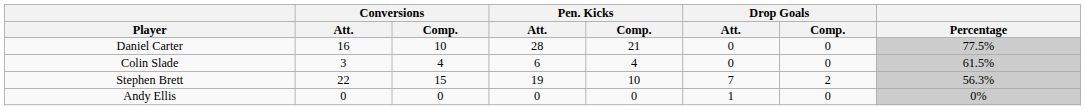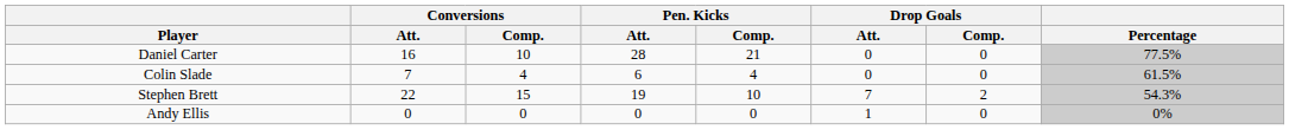 <table class="wikitable" style="text-align:center; line-height: 90%; font-size:90%;" width=80%>
 <tr>
 <th></th>
 <th colspan=2>Conversions</th>
 <th colspan=2>Pen. Kicks</th>
 <th colspan=2>Drop Goals</th>
 <th></th>
 </tr>
 <tr>
 <th width=27%>Player</th>
 <th width=9%>Att.</th>
 <th width=9%>Comp.</th>
 <th width=9%>Att.</th>
 <th width=9%>Comp.</th>
 <th width=9%>Att.</th>
 <th width=9%>Comp.</th>
 <th width=19%>Percentage</th>
 </tr>
 <tr>
 <td>Daniel Carter</td>
 <td>16</td>
 <td>10</td>
 <td>28</td>
 <td>21</td>
 <td>0</td>
 <td>0</td>
 <td bgcolor=#cccccc>77.5%</td>
 </tr>
 <tr>
 <td>Colin Slade</td>
-<td>3</td>
+<td>7</td>
 <td>4</td>
 <td>6</td>
 <td>4</td>
 <td>0</td>
 <td>0</td>
 <td bgcolor=#cccccc>61.5%</td>
 </tr>
 <tr>
 <td>Stephen Brett</td>
 <td>22</td>
 <td>15</td>
 <td>19</td>
 <td>10</td>
 <td>7</td>
 <td>2</td>
-<td bgcolor=#cccccc>56.3%</td>
+<td bgcolor=#cccccc>54.3%</td>
 </tr>
 <tr>
 <td>Andy Ellis</td>
 <td>0</td>
 <td>0</td>
 <td>0</td>
 <td>0</td>
 <td>1</td>
 <td>0</td>
 <td bgcolor=#cccccc>0%</td>
 </tr>
 </table>
